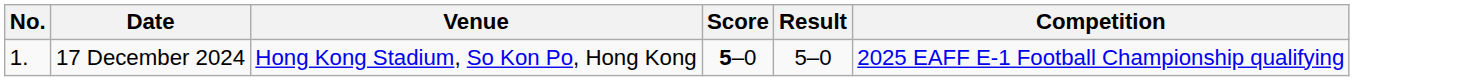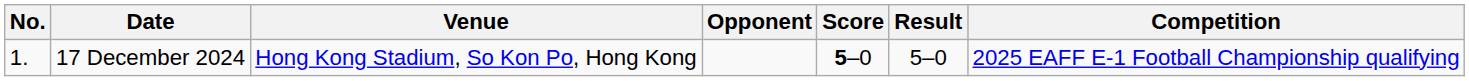 <table class="wikitable">
 <tr>
 <th>No.</th>
 <th>Date</th>
 <th>Venue</th>
+<th>Opponent</th>
 <th>Score</th>
 <th>Result</th>
 <th>Competition</th>
 </tr>
 <tr>
 <td>1.</td>
 <td>17 December 2024</td>
 <td><a href='#'>Hong Kong Stadium</a>, <a href='#'>So Kon Po</a>, Hong Kong</td>
+<td></td>
 <td align="center"><strong>5</strong>–0</td>
 <td align="center">5–0</td>
 <td><a href='#'>2025 EAFF E-1 Football Championship qualifying</a></td>
 </tr>
 </table>
